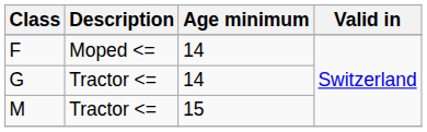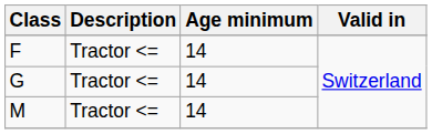 <table class="wikitable">
 <tr>
 <th>Class</th>
 <th>Description</th>
 <th>Age minimum</th>
 <th>Valid in</th>
 </tr>
 <tr>
 </tr>
 <tr>
 <td>F</td>
-<td>Moped <= </td>
+<td>Tractor <= </td>
 <td>14</td>
 <td rowspan="3"><a href='#'>Switzerland</a></td>
 </tr>
 <tr>
 <td>G</td>
 <td>Tractor <= </td>
 <td>14</td>
 </tr>
 <tr>
 <td>M</td>
 <td>Tractor <= </td>
-<td>15</td>
+<td>14</td>
 </tr>
 <tr>
 </tr>
 </table>
